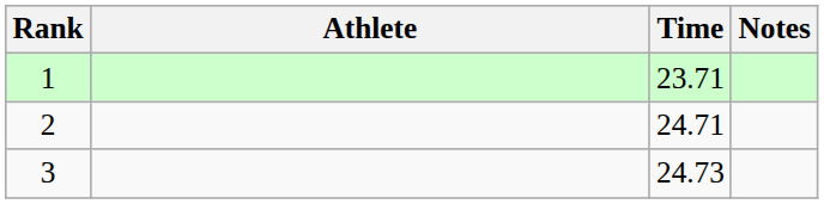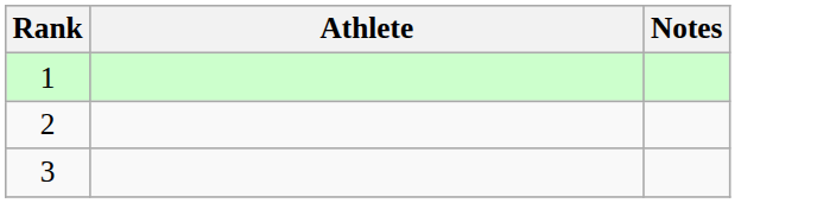 <table class="wikitable" style="text-align:center">
 <tr>
 <th>Rank</th>
 <th Style="width:18em">Athlete</th>
-<th>Time</th>
 <th>Notes</th>
 </tr>
 <tr style="background:#cfc">
 <td>1</td>
 <td style="text-align:left"></td>
-<td>23.71</td>
 <td></td>
 </tr>
 <tr>
 <td>2</td>
 <td style="text-align:left"></td>
-<td>24.71</td>
 <td></td>
 </tr>
 <tr>
 <td>3</td>
 <td style="text-align:left"></td>
-<td>24.73</td>
 <td></td>
 </tr>
 </table>
